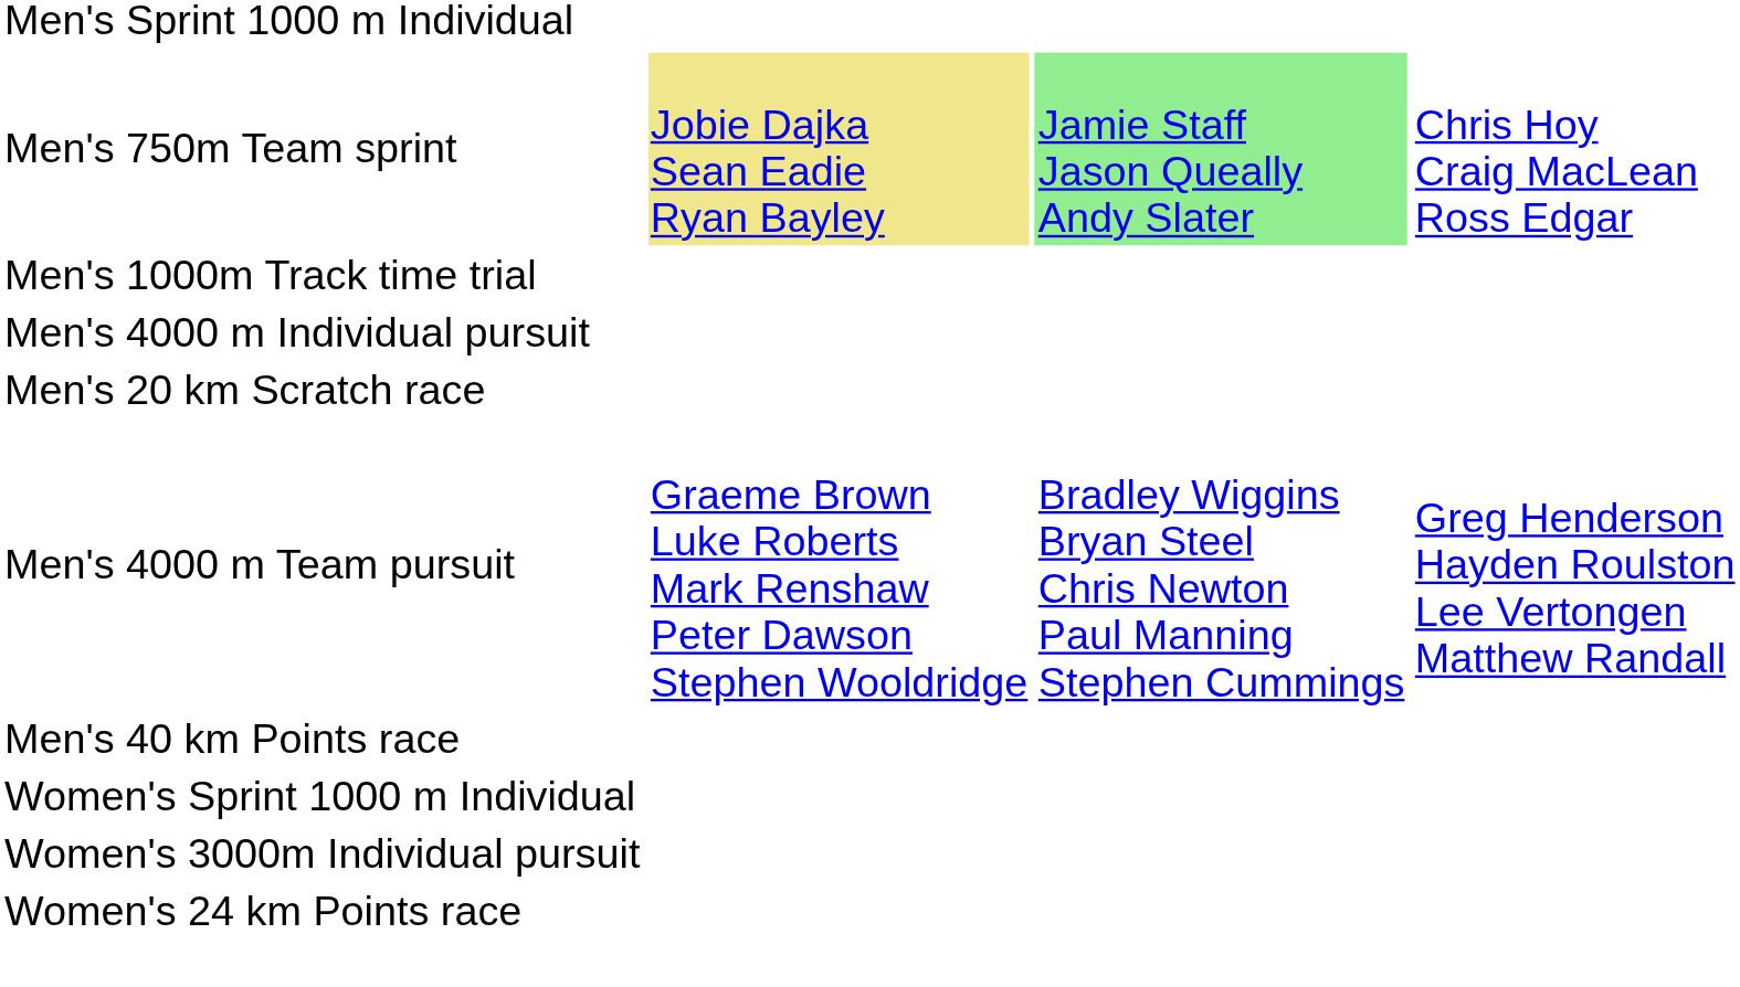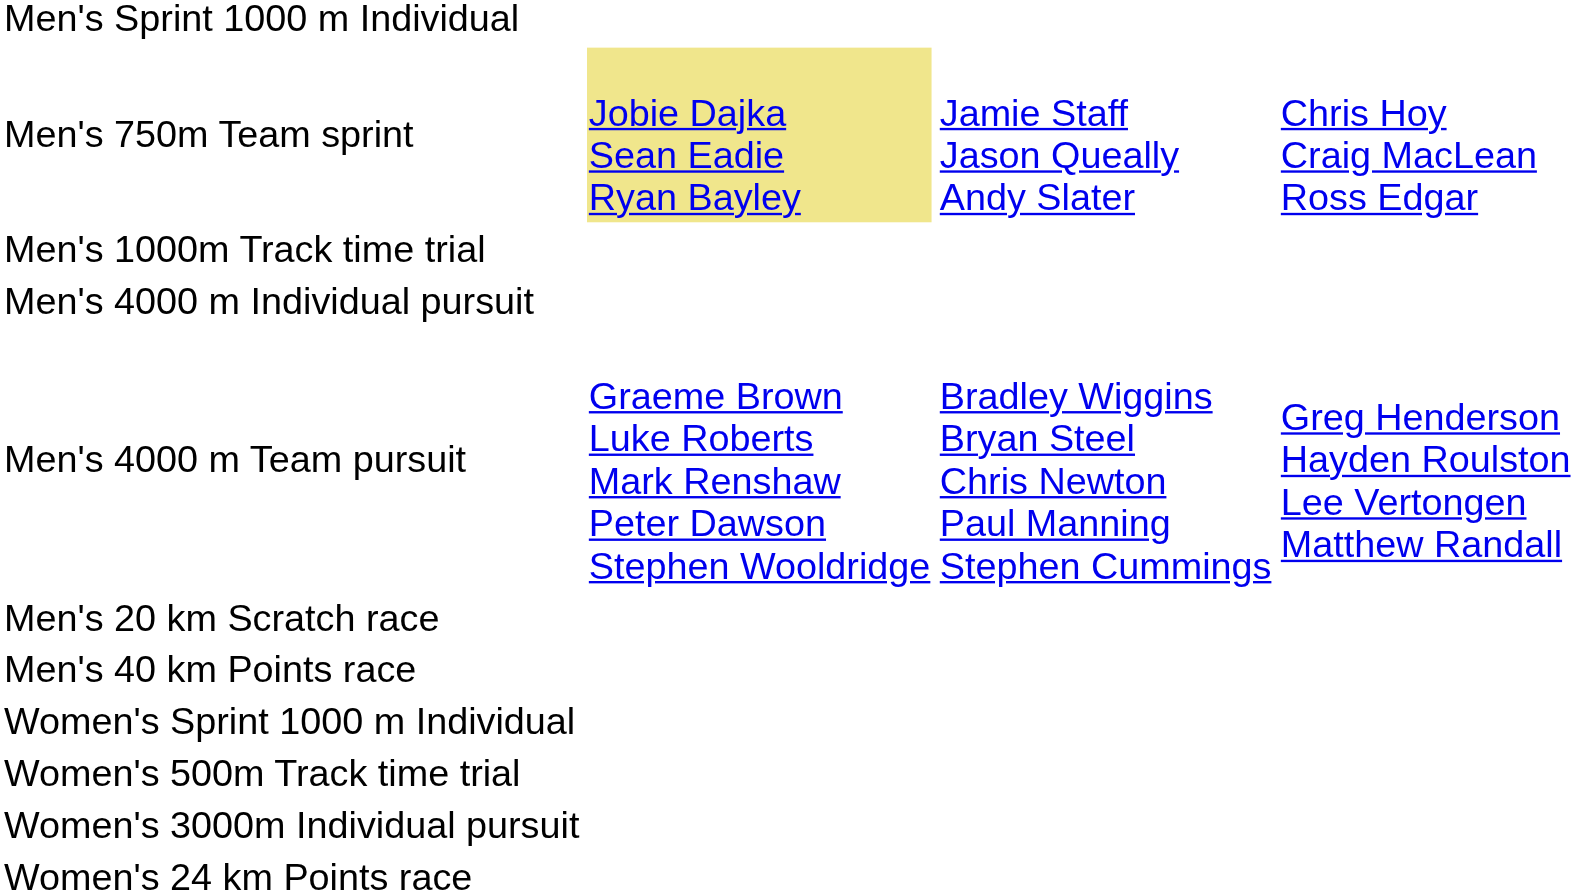 <table>
 <tr>
 <td>Men's Sprint 1000 m Individual<br></td>
 <td></td>
 <td></td>
 <td></td>
 </tr>
 <tr>
 <td>Men's 750m Team sprint<br></td>
 <td style="background: khaki;"><br><a href='#'>Jobie Dajka</a><br><a href='#'>Sean Eadie</a><br><a href='#'>Ryan Bayley</a></td>
-<td style="background: lightgreen;"><br><a href='#'>Jamie Staff</a><br><a href='#'>Jason Queally</a><br><a href='#'>Andy Slater</a></td>
+<td><br><a href='#'>Jamie Staff</a><br><a href='#'>Jason Queally</a><br><a href='#'>Andy Slater</a></td>
 <td><br><a href='#'>Chris Hoy</a><br><a href='#'>Craig MacLean</a><br><a href='#'>Ross Edgar</a></td>
 </tr>
 <tr>
 <td>Men's 1000m Track time trial<br></td>
 <td></td>
 <td></td>
 <td></td>
 </tr>
 <tr>
 <td>Men's 4000 m Individual pursuit<br></td>
 <td></td>
 <td></td>
 <td></td>
 </tr>
 <tr>
+<td>Men's 4000 m Team pursuit<br></td>
+<td><br><a href='#'>Graeme Brown</a><br><a href='#'>Luke Roberts</a><br><a href='#'>Mark Renshaw</a><br><a href='#'>Peter Dawson</a><br><a href='#'>Stephen Wooldridge</a></td>
+<td><br><a href='#'>Bradley Wiggins</a><br><a href='#'>Bryan Steel</a><br><a href='#'>Chris Newton</a><br><a href='#'>Paul Manning</a><br><a href='#'>Stephen Cummings</a></td>
+<td><br><a href='#'>Greg Henderson</a><br><a href='#'>Hayden Roulston</a><br><a href='#'>Lee Vertongen</a><br><a href='#'>Matthew Randall</a></td>
+</tr>
+<tr>
 <td>Men's 20 km Scratch race<br></td>
 <td></td>
 <td></td>
 <td></td>
-</tr>
-<tr>
-<td>Men's 4000 m Team pursuit<br></td>
-<td><br><a href='#'>Graeme Brown</a><br><a href='#'>Luke Roberts</a><br><a href='#'>Mark Renshaw</a><br><a href='#'>Peter Dawson</a><br><a href='#'>Stephen Wooldridge</a></td>
-<td><br><a href='#'>Bradley Wiggins</a><br><a href='#'>Bryan Steel</a><br><a href='#'>Chris Newton</a><br><a href='#'>Paul Manning</a><br><a href='#'>Stephen Cummings</a></td>
-<td><br><a href='#'>Greg Henderson</a><br><a href='#'>Hayden Roulston</a><br><a href='#'>Lee Vertongen</a><br><a href='#'>Matthew Randall</a></td>
 </tr>
 <tr>
 <td>Men's 40 km Points race<br></td>
 <td></td>
 <td></td>
 <td></td>
 </tr>
 <tr>
 <td>Women's Sprint 1000 m Individual<br></td>
+<td></td>
+<td></td>
+<td></td>
+</tr>
+<tr>
+<td>Women's 500m Track time trial<br></td>
 <td></td>
 <td></td>
 <td></td>
 </tr>
 <tr>
 <td>Women's 3000m Individual pursuit<br></td>
 <td></td>
 <td></td>
 <td></td>
 </tr>
 <tr>
 <td>Women's 24 km Points race<br></td>
 <td></td>
 <td></td>
 <td></td>
 </tr>
 <tr>
 </tr>
 </table>
